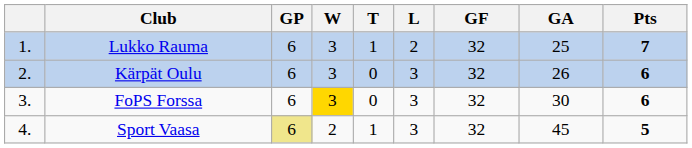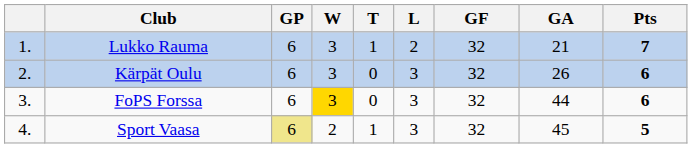 <table class="wikitable">
 <tr>
 <th width="30"></th>
 <th width="200">Club</th>
 <th width="30">GP</th>
 <th width="30">W</th>
 <th width="30">T</th>
 <th width="30">L</th>
 <th width="70">GF</th>
 <th width="70">GA</th>
 <th width="70">Pts</th>
 </tr>
 <tr bgcolor="#BCD2EE" align="center">
 <td>1.</td>
 <td><a href='#'>Lukko Rauma</a></td>
 <td>6</td>
 <td>3</td>
 <td>1</td>
 <td>2</td>
 <td>32</td>
-<td>25</td>
+<td>21</td>
 <td><strong>7</strong></td>
 </tr>
 <tr align="center" bgcolor="#BCD2EE">
 <td>2.</td>
 <td><a href='#'>Kärpät Oulu</a></td>
 <td>6</td>
 <td>3</td>
 <td>0</td>
 <td>3</td>
 <td>32</td>
 <td>26</td>
 <td><strong>6</strong></td>
 </tr>
 <tr align="center">
 <td>3.</td>
 <td><a href='#'>FoPS Forssa</a></td>
 <td>6</td>
 <td style="background: gold;">3</td>
 <td>0</td>
 <td>3</td>
 <td>32</td>
-<td>30</td>
+<td>44</td>
 <td><strong>6</strong></td>
 </tr>
 <tr align="center">
 <td>4.</td>
 <td><a href='#'>Sport Vaasa</a></td>
 <td style="background: khaki;">6</td>
 <td>2</td>
 <td>1</td>
 <td>3</td>
 <td>32</td>
 <td>45</td>
 <td><strong>5</strong></td>
 </tr>
 </table>
